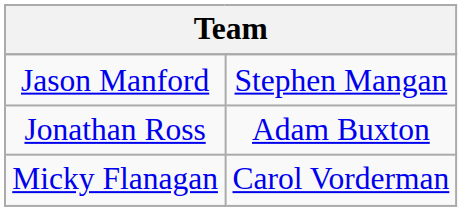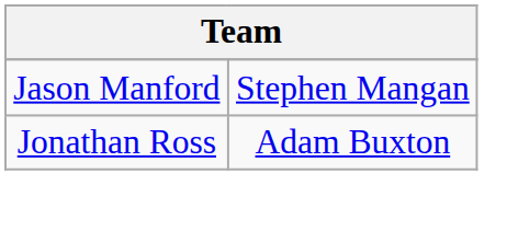 <table class="wikitable" style="text-align:center">
 <tr>
 <th colspan=2 scope="col">Team</th>
 </tr>
 <tr>
 </tr>
 <tr>
 <td><a href='#'>Jason Manford</a></td>
 <td><a href='#'>Stephen Mangan</a></td>
 </tr>
 <tr>
 <td><a href='#'>Jonathan Ross</a></td>
 <td><a href='#'>Adam Buxton</a></td>
 </tr>
-<tr>
-<td><a href='#'>Micky Flanagan</a></td>
-<td><a href='#'>Carol Vorderman</a></td>
-</tr>
 </table>
